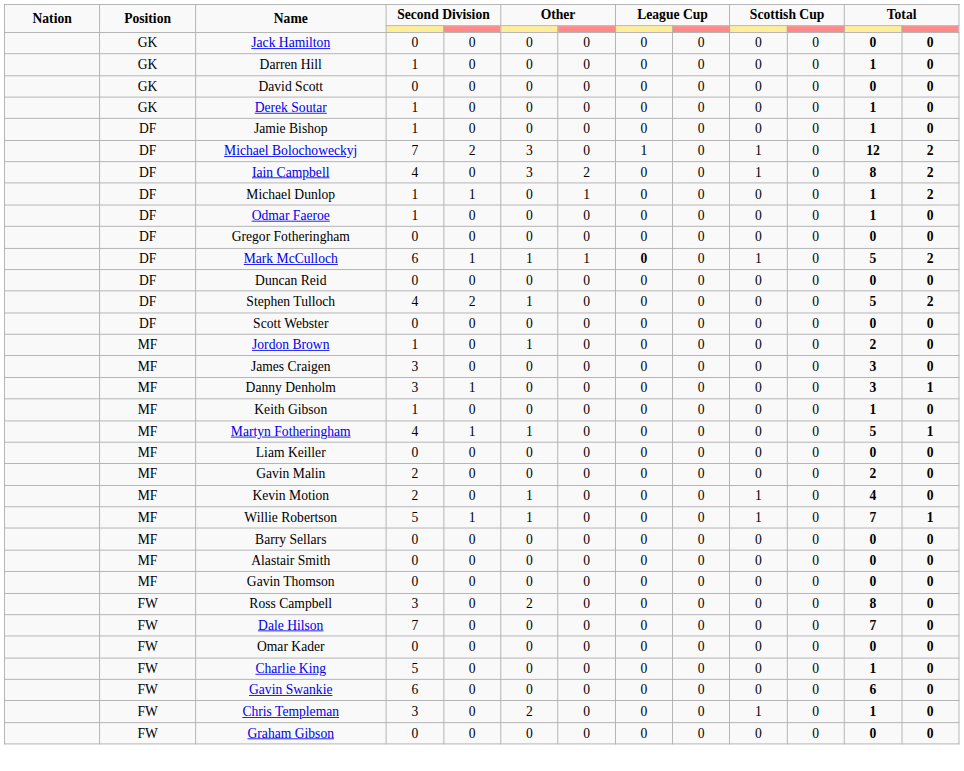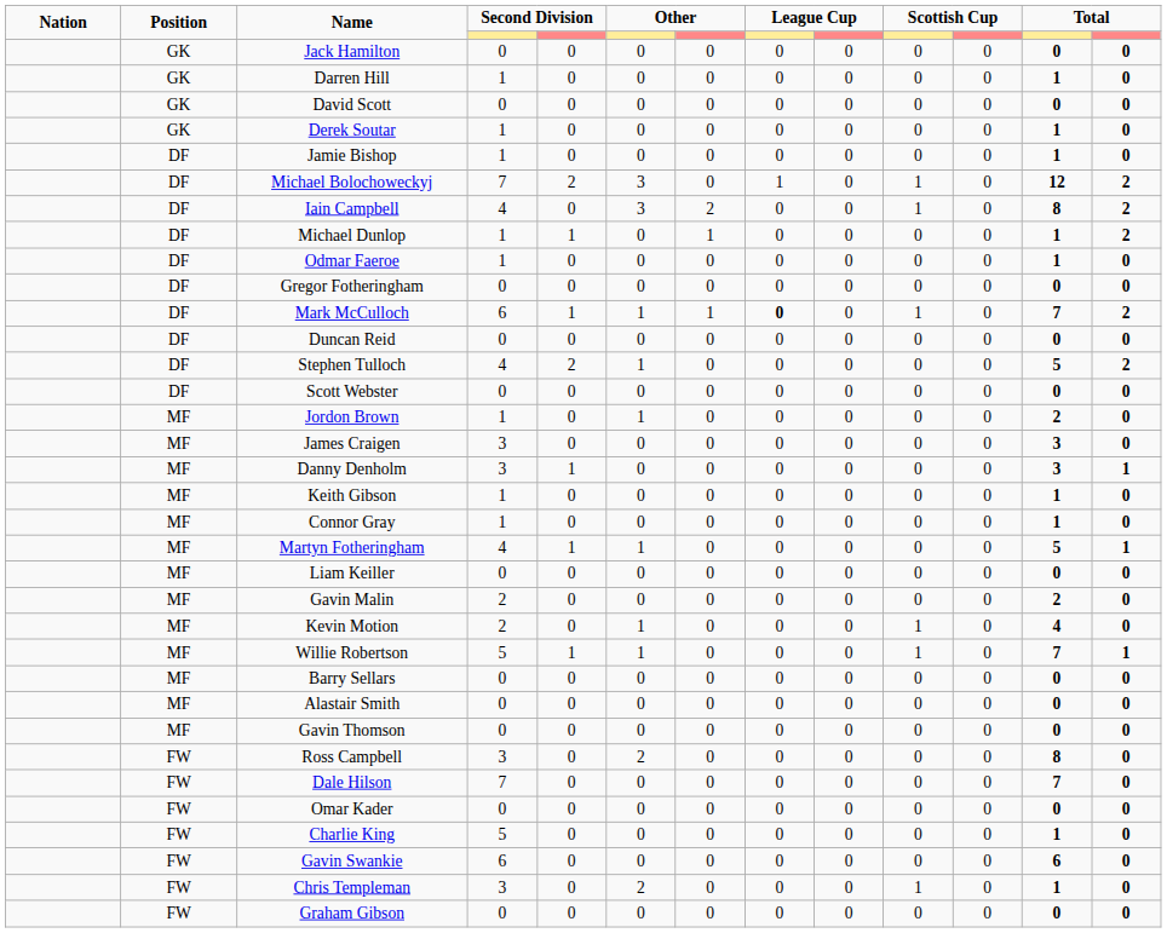 <table class="wikitable" style="font-size: 100%; text-align: center;">
 <tr>
 <td rowspan="2" width="10%" align="center"><strong>Nation</strong></td>
 <td rowspan="2" width="10%" align="center"><strong>Position</strong></td>
 <td rowspan="2" width="20%" align="center"><strong>Name</strong></td>
 <td colspan="2" align="center"><strong>Second Division</strong></td>
 <td colspan="2" align="center"><strong>Other</strong></td>
 <td colspan="2" align="center"><strong>League Cup</strong></td>
 <td colspan="2" align="center"><strong>Scottish Cup</strong></td>
 <td colspan="2" align="center"><strong>Total </strong></td>
 </tr>
 <tr>
 <th width=60 style="background: #FFEE99"></th>
 <th width=60 style="background: #FF8888"></th>
 <th width=60 style="background: #FFEE99"></th>
 <th width=60 style="background: #FF8888"></th>
 <th width=60 style="background: #FFEE99"></th>
 <th width=60 style="background: #FF8888"></th>
 <th width=60 style="background: #FFEE99"></th>
 <th width=60 style="background: #FF8888"></th>
 <th width=60 style="background: #FFEE99"></th>
 <th width=60 style="background: #FF8888"></th>
 </tr>
 <tr>
 <td></td>
 <td>GK</td>
 <td><a href='#'>Jack Hamilton</a></td>
 <td>0</td>
 <td>0</td>
 <td>0</td>
 <td>0</td>
 <td>0</td>
 <td>0</td>
 <td>0</td>
 <td>0</td>
 <td><strong>0</strong></td>
 <td><strong>0</strong></td>
 </tr>
 <tr>
 <td></td>
 <td>GK</td>
 <td>Darren Hill</td>
 <td>1</td>
 <td>0</td>
 <td>0</td>
 <td>0</td>
 <td>0</td>
 <td>0</td>
 <td>0</td>
 <td>0</td>
 <td><strong>1</strong></td>
 <td><strong>0</strong></td>
 </tr>
 <tr>
 <td></td>
 <td>GK</td>
 <td>David Scott</td>
 <td>0</td>
 <td>0</td>
 <td>0</td>
 <td>0</td>
 <td>0</td>
 <td>0</td>
 <td>0</td>
 <td>0</td>
 <td><strong>0</strong></td>
 <td><strong>0</strong></td>
 </tr>
 <tr>
 <td></td>
 <td>GK</td>
 <td><a href='#'>Derek Soutar</a></td>
 <td>1</td>
 <td>0</td>
 <td>0</td>
 <td>0</td>
 <td>0</td>
 <td>0</td>
 <td>0</td>
 <td>0</td>
 <td><strong>1</strong></td>
 <td><strong>0</strong></td>
 </tr>
 <tr>
 <td></td>
 <td>DF</td>
 <td>Jamie Bishop</td>
 <td>1</td>
 <td>0</td>
 <td>0</td>
 <td>0</td>
 <td>0</td>
 <td>0</td>
 <td>0</td>
 <td>0</td>
 <td><strong>1</strong></td>
 <td><strong>0</strong></td>
 </tr>
 <tr>
 <td></td>
 <td>DF</td>
 <td><a href='#'>Michael Bolochoweckyj</a></td>
 <td>7</td>
 <td>2</td>
 <td>3</td>
 <td>0</td>
 <td>1</td>
 <td>0</td>
 <td>1</td>
 <td>0</td>
 <td><strong>12</strong></td>
 <td><strong>2</strong></td>
 </tr>
 <tr>
 <td></td>
 <td>DF</td>
 <td><a href='#'>Iain Campbell</a></td>
 <td>4</td>
 <td>0</td>
 <td>3</td>
 <td>2</td>
 <td>0</td>
 <td>0</td>
 <td>1</td>
 <td>0</td>
 <td><strong>8</strong></td>
 <td><strong>2</strong></td>
 </tr>
 <tr>
 <td></td>
 <td>DF</td>
 <td>Michael Dunlop</td>
 <td>1</td>
 <td>1</td>
 <td>0</td>
 <td>1</td>
 <td>0</td>
 <td>0</td>
 <td>0</td>
 <td>0</td>
 <td><strong>1</strong></td>
 <td><strong>2</strong></td>
 </tr>
 <tr>
 <td></td>
 <td>DF</td>
 <td><a href='#'>Odmar Faeroe</a></td>
 <td>1</td>
 <td>0</td>
 <td>0</td>
 <td>0</td>
 <td>0</td>
 <td>0</td>
 <td>0</td>
 <td>0</td>
 <td><strong>1</strong></td>
 <td><strong>0</strong></td>
 </tr>
 <tr>
 <td></td>
 <td>DF</td>
 <td>Gregor Fotheringham</td>
 <td>0</td>
 <td>0</td>
 <td>0</td>
 <td>0</td>
 <td>0</td>
 <td>0</td>
 <td>0</td>
 <td>0</td>
 <td><strong>0</strong></td>
 <td><strong>0</strong></td>
 </tr>
 <tr>
 <td></td>
 <td>DF</td>
 <td><a href='#'>Mark McCulloch</a></td>
 <td>6</td>
 <td>1</td>
 <td>1</td>
 <td>1</td>
 <td><strong>0</strong></td>
 <td>0</td>
 <td>1</td>
 <td>0</td>
-<td><strong>5</strong></td>
+<td><strong>7</strong></td>
 <td><strong>2</strong></td>
 </tr>
 <tr>
 <td></td>
 <td>DF</td>
 <td>Duncan Reid</td>
 <td>0</td>
 <td>0</td>
 <td>0</td>
 <td>0</td>
 <td>0</td>
 <td>0</td>
 <td>0</td>
 <td>0</td>
 <td><strong>0</strong></td>
 <td><strong>0</strong></td>
 </tr>
 <tr>
 <td></td>
 <td>DF</td>
 <td>Stephen Tulloch</td>
 <td>4</td>
 <td>2</td>
 <td>1</td>
 <td>0</td>
 <td>0</td>
 <td>0</td>
 <td>0</td>
 <td>0</td>
 <td><strong>5</strong></td>
 <td><strong>2</strong></td>
 </tr>
 <tr>
 <td></td>
 <td>DF</td>
 <td>Scott Webster</td>
 <td>0</td>
 <td>0</td>
 <td>0</td>
 <td>0</td>
 <td>0</td>
 <td>0</td>
 <td>0</td>
 <td>0</td>
 <td><strong>0</strong></td>
 <td><strong>0</strong></td>
 </tr>
 <tr>
 <td></td>
 <td>MF</td>
 <td><a href='#'>Jordon Brown</a></td>
 <td>1</td>
 <td>0</td>
 <td>1</td>
 <td>0</td>
 <td>0</td>
 <td>0</td>
 <td>0</td>
 <td>0</td>
 <td><strong>2</strong></td>
 <td><strong>0</strong></td>
 </tr>
 <tr>
 <td></td>
 <td>MF</td>
 <td>James Craigen</td>
 <td>3</td>
 <td>0</td>
 <td>0</td>
 <td>0</td>
 <td>0</td>
 <td>0</td>
 <td>0</td>
 <td>0</td>
 <td><strong>3</strong></td>
 <td><strong>0</strong></td>
 </tr>
 <tr>
 <td></td>
 <td>MF</td>
 <td>Danny Denholm</td>
 <td>3</td>
 <td>1</td>
 <td>0</td>
 <td>0</td>
 <td>0</td>
 <td>0</td>
 <td>0</td>
 <td>0</td>
 <td><strong>3</strong></td>
 <td><strong>1</strong></td>
 </tr>
 <tr>
 <td></td>
 <td>MF</td>
 <td>Keith Gibson</td>
+<td>1</td>
+<td>0</td>
+<td>0</td>
+<td>0</td>
+<td>0</td>
+<td>0</td>
+<td>0</td>
+<td>0</td>
+<td><strong>1</strong></td>
+<td><strong>0</strong></td>
+</tr>
+<tr>
+<td></td>
+<td>MF</td>
+<td>Connor Gray</td>
 <td>1</td>
 <td>0</td>
 <td>0</td>
 <td>0</td>
 <td>0</td>
 <td>0</td>
 <td>0</td>
 <td>0</td>
 <td><strong>1</strong></td>
 <td><strong>0</strong></td>
 </tr>
 <tr>
 <td></td>
 <td>MF</td>
 <td><a href='#'>Martyn Fotheringham</a></td>
 <td>4</td>
 <td>1</td>
 <td>1</td>
 <td>0</td>
 <td>0</td>
 <td>0</td>
 <td>0</td>
 <td>0</td>
 <td><strong>5</strong></td>
 <td><strong>1</strong></td>
 </tr>
 <tr>
 <td></td>
 <td>MF</td>
 <td>Liam Keiller</td>
 <td>0</td>
 <td>0</td>
 <td>0</td>
 <td>0</td>
 <td>0</td>
 <td>0</td>
 <td>0</td>
 <td>0</td>
 <td><strong>0</strong></td>
 <td><strong>0</strong></td>
 </tr>
 <tr>
 <td></td>
 <td>MF</td>
 <td>Gavin Malin</td>
 <td>2</td>
 <td>0</td>
 <td>0</td>
 <td>0</td>
 <td>0</td>
 <td>0</td>
 <td>0</td>
 <td>0</td>
 <td><strong>2</strong></td>
 <td><strong>0</strong></td>
 </tr>
 <tr>
 <td></td>
 <td>MF</td>
 <td>Kevin Motion</td>
 <td>2</td>
 <td>0</td>
 <td>1</td>
 <td>0</td>
 <td>0</td>
 <td>0</td>
 <td>1</td>
 <td>0</td>
 <td><strong>4</strong></td>
 <td><strong>0</strong></td>
 </tr>
 <tr>
 <td></td>
 <td>MF</td>
 <td>Willie Robertson</td>
 <td>5</td>
 <td>1</td>
 <td>1</td>
 <td>0</td>
 <td>0</td>
 <td>0</td>
 <td>1</td>
 <td>0</td>
 <td><strong>7</strong></td>
 <td><strong>1</strong></td>
 </tr>
 <tr>
 <td></td>
 <td>MF</td>
 <td>Barry Sellars</td>
 <td>0</td>
 <td>0</td>
 <td>0</td>
 <td>0</td>
 <td>0</td>
 <td>0</td>
 <td>0</td>
 <td>0</td>
 <td><strong>0</strong></td>
 <td><strong>0</strong></td>
 </tr>
 <tr>
 <td></td>
 <td>MF</td>
 <td>Alastair Smith</td>
 <td>0</td>
 <td>0</td>
 <td>0</td>
 <td>0</td>
 <td>0</td>
 <td>0</td>
 <td>0</td>
 <td>0</td>
 <td><strong>0</strong></td>
 <td><strong>0</strong></td>
 </tr>
 <tr>
 <td></td>
 <td>MF</td>
 <td>Gavin Thomson</td>
 <td>0</td>
 <td>0</td>
 <td>0</td>
 <td>0</td>
 <td>0</td>
 <td>0</td>
 <td>0</td>
 <td>0</td>
 <td><strong>0</strong></td>
 <td><strong>0</strong></td>
 </tr>
 <tr>
 <td></td>
 <td>FW</td>
 <td>Ross Campbell</td>
 <td>3</td>
 <td>0</td>
 <td>2</td>
 <td>0</td>
 <td>0</td>
 <td>0</td>
 <td>0</td>
 <td>0</td>
 <td><strong>8</strong></td>
 <td><strong>0</strong></td>
 </tr>
 <tr>
 <td></td>
 <td>FW</td>
 <td><a href='#'>Dale Hilson</a></td>
 <td>7</td>
 <td>0</td>
 <td>0</td>
 <td>0</td>
 <td>0</td>
 <td>0</td>
 <td>0</td>
 <td>0</td>
 <td><strong>7</strong></td>
 <td><strong>0</strong></td>
 </tr>
 <tr>
 <td></td>
 <td>FW</td>
 <td>Omar Kader</td>
 <td>0</td>
 <td>0</td>
 <td>0</td>
 <td>0</td>
 <td>0</td>
 <td>0</td>
 <td>0</td>
 <td>0</td>
 <td><strong>0</strong></td>
 <td><strong>0</strong></td>
 </tr>
 <tr>
 <td></td>
 <td>FW</td>
 <td><a href='#'>Charlie King</a></td>
 <td>5</td>
 <td>0</td>
 <td>0</td>
 <td>0</td>
 <td>0</td>
 <td>0</td>
 <td>0</td>
 <td>0</td>
 <td><strong>1</strong></td>
 <td><strong>0</strong></td>
 </tr>
 <tr>
 <td></td>
 <td>FW</td>
 <td><a href='#'>Gavin Swankie</a></td>
 <td>6</td>
 <td>0</td>
 <td>0</td>
 <td>0</td>
 <td>0</td>
 <td>0</td>
 <td>0</td>
 <td>0</td>
 <td><strong>6</strong></td>
 <td><strong>0</strong></td>
 </tr>
 <tr>
 <td></td>
 <td>FW</td>
 <td><a href='#'>Chris Templeman</a></td>
 <td>3</td>
 <td>0</td>
 <td>2</td>
 <td>0</td>
 <td>0</td>
 <td>0</td>
 <td>1</td>
 <td>0</td>
 <td><strong>1</strong></td>
 <td><strong>0</strong></td>
 </tr>
 <tr>
 <td></td>
 <td>FW</td>
 <td><a href='#'>Graham Gibson</a></td>
 <td>0</td>
 <td>0</td>
 <td>0</td>
 <td>0</td>
 <td>0</td>
 <td>0</td>
 <td>0</td>
 <td>0</td>
 <td><strong>0</strong></td>
 <td><strong>0</strong></td>
 </tr>
 </table>
